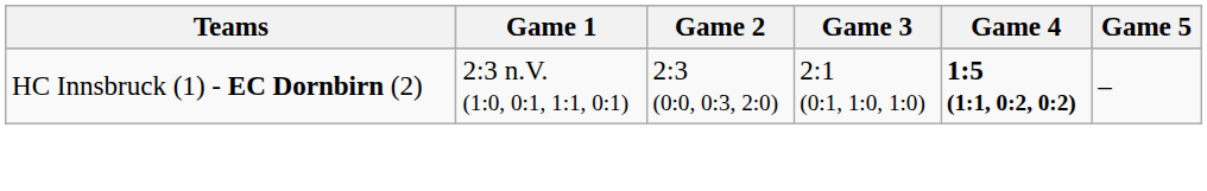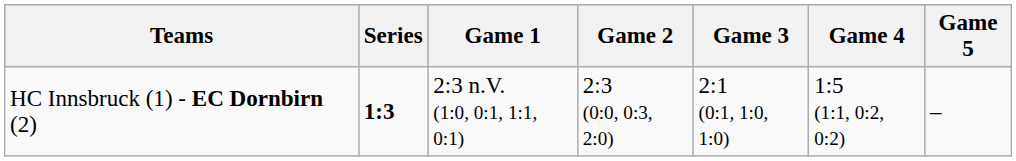 <table class="wikitable" width="700px">
 <tr style="background-color:#c0c0c0;">
 <th>Teams</th>
+<th>Series</th>
 <th>Game 1</th>
 <th>Game 2</th>
 <th>Game 3</th>
 <th>Game 4</th>
 <th>Game 5</th>
 </tr>
 <tr>
 <td>HC Innsbruck (1) - <strong>EC Dornbirn</strong> (2)</td>
+<td><strong>1:3</strong></td>
 <td>2:3 n.V. <br><small>(1:0, 0:1, 1:1, 0:1)</small></td>
 <td>2:3 <br><small>(0:0, 0:3, 2:0)</small></td>
 <td>2:1 <br><small>(0:1, 1:0, 1:0)</small></td>
-<td><strong>1:5<br><small>(1:1, 0:2, 0:2)</small></strong></td>
+<td>1:5<br><small>(1:1, 0:2, 0:2)</small></td>
 <td>–</td>
 </tr>
 </table>
